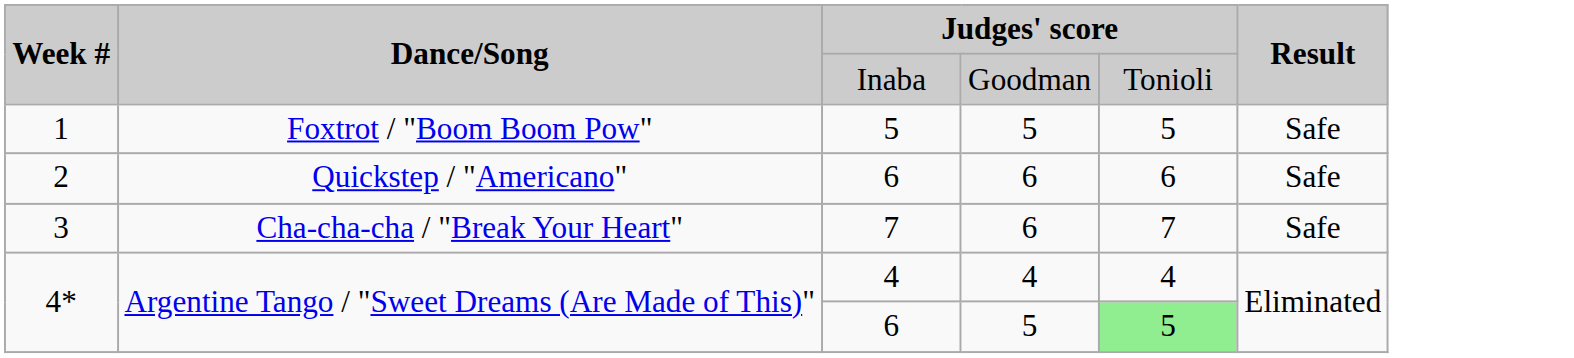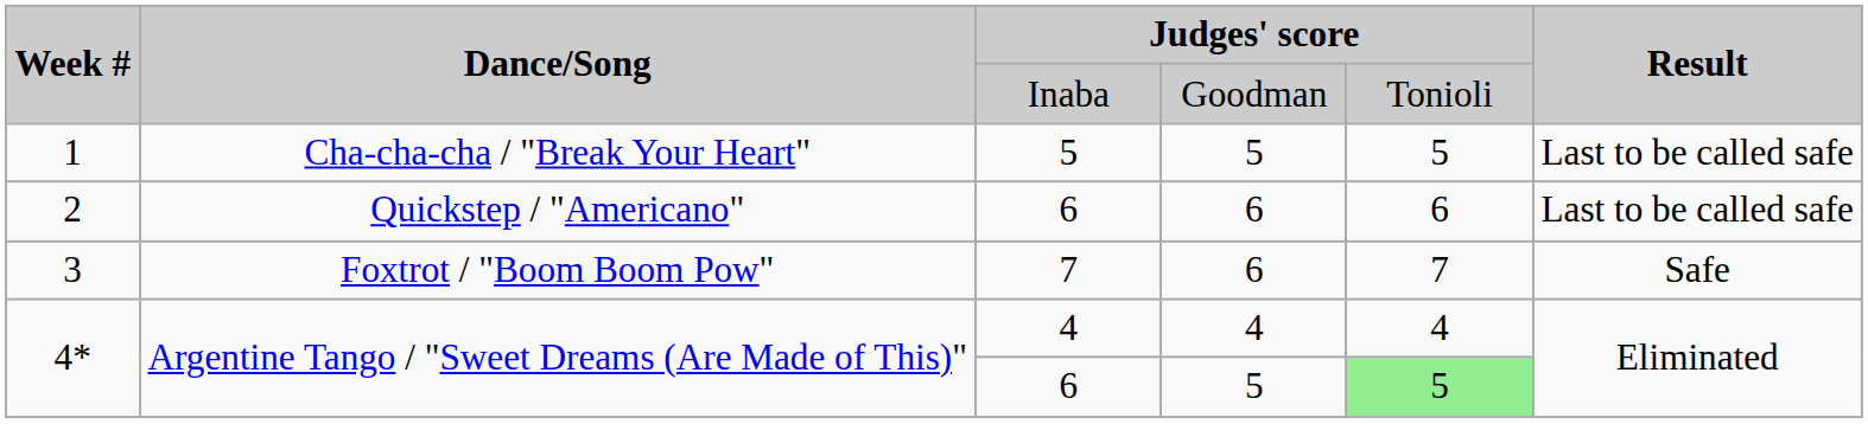 <table class="wikitable" style="text-align:center">
 <tr>
 <th rowspan="2" style="background:#ccc;">Week #</th>
 <th rowspan="2" style="background:#ccc;">Dance/Song</th>
 <th colspan="3" style="background:#ccc;">Judges' score</th>
 <th rowspan="2" style="background:#ccc;">Result</th>
 </tr>
 <tr style="background:#ccc;">
 <td style="width:10%;">Inaba</td>
 <td style="width:10%;">Goodman</td>
 <td style="width:10%;">Tonioli</td>
 </tr>
 <tr>
 <td>1</td>
-<td><a href='#'>Foxtrot</a> / "<a href='#'>Boom Boom Pow</a>"</td>
+<td><a href='#'>Cha-cha-cha</a> / "<a href='#'>Break Your Heart</a>"</td>
 <td>5</td>
 <td>5</td>
 <td>5</td>
-<td>Safe</td>
+<td>Last to be called safe</td>
 </tr>
 <tr>
 <td>2</td>
 <td><a href='#'>Quickstep</a> / "<a href='#'>Americano</a>"</td>
 <td>6</td>
 <td>6</td>
 <td>6</td>
-<td>Safe</td>
+<td>Last to be called safe</td>
 </tr>
 <tr>
 <td>3</td>
-<td><a href='#'>Cha-cha-cha</a> / "<a href='#'>Break Your Heart</a>"</td>
+<td><a href='#'>Foxtrot</a> / "<a href='#'>Boom Boom Pow</a>"</td>
 <td>7</td>
 <td>6</td>
 <td>7</td>
 <td>Safe</td>
 </tr>
 <tr>
 <td rowspan="2">4*</td>
 <td rowspan="2"><a href='#'>Argentine Tango</a> / "<a href='#'>Sweet Dreams (Are Made of This)</a>"</td>
 <td>4</td>
 <td>4</td>
 <td>4</td>
 <td rowspan="2">Eliminated</td>
 </tr>
 <tr>
 <td>6</td>
 <td>5</td>
 <td style="background: lightgreen;">5</td>
 </tr>
 </table>
